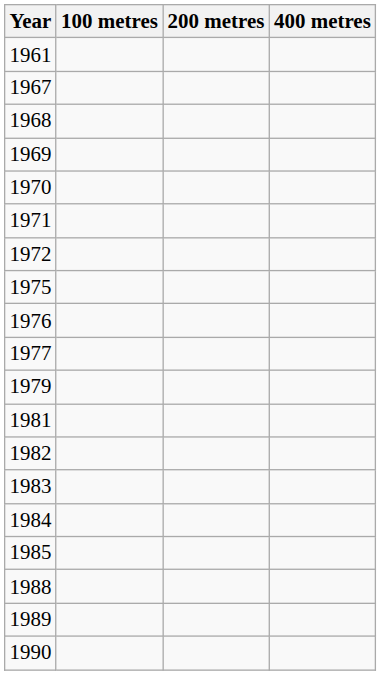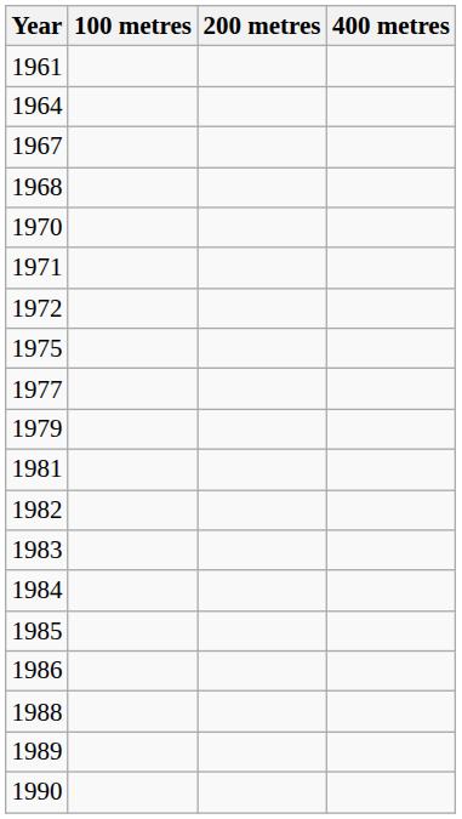 <table class=wikitable>
 <tr>
 <th>Year</th>
 <th>100 metres</th>
 <th>200 metres</th>
 <th>400 metres</th>
 </tr>
 <tr>
 <td>1961</td>
 <td></td>
 <td></td>
 <td></td>
 </tr>
 <tr>
+<td>1964</td>
+<td></td>
+<td></td>
+<td></td>
+</tr>
+<tr>
 <td>1967</td>
 <td></td>
 <td></td>
 <td></td>
 </tr>
 <tr>
 <td>1968</td>
-<td></td>
-<td></td>
-<td></td>
-</tr>
-<tr>
-<td>1969</td>
 <td></td>
 <td></td>
 <td></td>
 </tr>
 <tr>
 <td>1970</td>
 <td></td>
 <td></td>
 <td></td>
 </tr>
 <tr>
 <td>1971</td>
 <td></td>
 <td></td>
 <td></td>
 </tr>
 <tr>
 <td>1972</td>
 <td></td>
 <td></td>
 <td></td>
 </tr>
 <tr>
 <td>1975</td>
-<td></td>
-<td></td>
-<td></td>
-</tr>
-<tr>
-<td>1976</td>
 <td></td>
 <td></td>
 <td></td>
 </tr>
 <tr>
 <td>1977</td>
 <td></td>
 <td></td>
 <td></td>
 </tr>
 <tr>
 <td>1979</td>
 <td></td>
 <td></td>
 <td></td>
 </tr>
 <tr>
 <td>1981</td>
 <td></td>
 <td></td>
 <td></td>
 </tr>
 <tr>
 <td>1982</td>
 <td></td>
 <td></td>
 <td></td>
 </tr>
 <tr>
 <td>1983</td>
 <td></td>
 <td></td>
 <td></td>
 </tr>
 <tr>
 <td>1984</td>
 <td></td>
 <td></td>
 <td></td>
 </tr>
 <tr>
 <td>1985</td>
 <td></td>
 <td></td>
 <td></td>
 </tr>
 <tr>
+<td>1986</td>
+<td></td>
+<td></td>
+<td></td>
+</tr>
+<tr>
 <td>1988</td>
 <td></td>
 <td></td>
 <td></td>
 </tr>
 <tr>
 <td>1989</td>
 <td></td>
 <td></td>
 <td></td>
 </tr>
 <tr>
 <td>1990</td>
 <td></td>
 <td></td>
 <td></td>
 </tr>
 </table>
